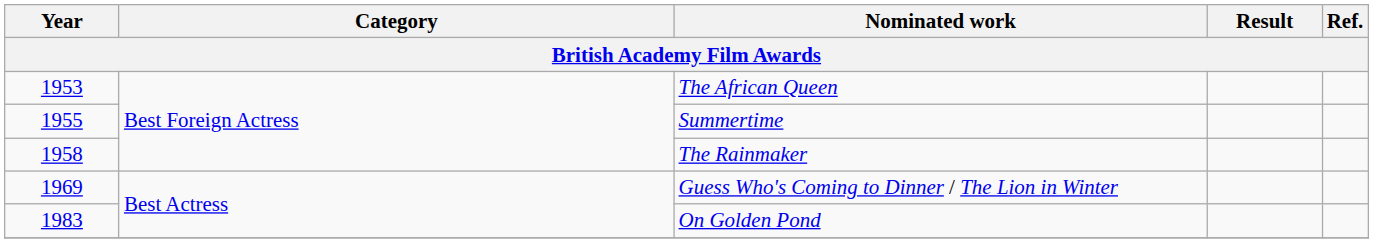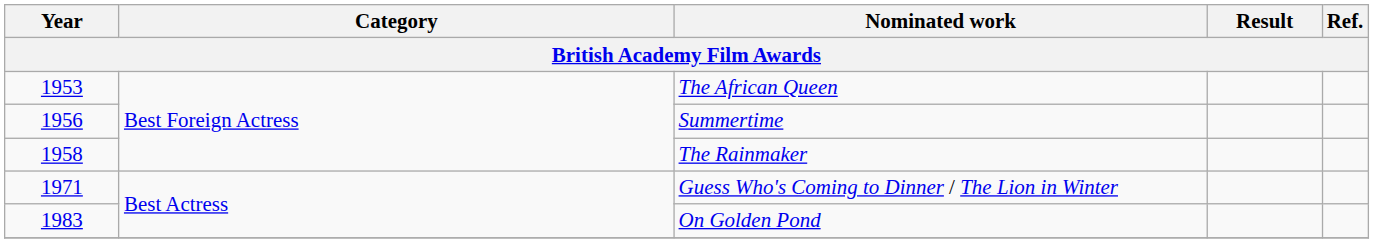 <table class=wikitable>
 <tr>
 <th scope="col" style="width:5em;">Year</th>
 <th scope="col" style="width:26em;">Category</th>
 <th scope="col" style="width:25em;">Nominated work</th>
 <th scope="col" style="width:5em;">Result</th>
 <th>Ref.</th>
 </tr>
 <tr>
 <th colspan=5><a href='#'>British Academy Film Awards</a></th>
 </tr>
 <tr>
 <td style="text-align:center;"><a href='#'>1953</a></td>
 <td rowspan="3"><a href='#'>Best Foreign Actress</a></td>
 <td><em><a href='#'>The African Queen</a></em></td>
 <td></td>
 <td style="text-align:center;"></td>
 </tr>
 <tr>
-<td style="text-align:center;"><a href='#'>1955</a></td>
+<td style="text-align:center;"><a href='#'>1956</a></td>
 <td><em><a href='#'>Summertime</a></em></td>
 <td></td>
 <td style="text-align:center;"></td>
 </tr>
 <tr>
 <td style="text-align:center;"><a href='#'>1958</a></td>
 <td><em><a href='#'>The Rainmaker</a></em></td>
 <td></td>
 <td style="text-align:center;"></td>
 </tr>
 <tr>
-<td style="text-align:center;"><a href='#'>1969</a></td>
+<td style="text-align:center;"><a href='#'>1971</a></td>
 <td rowspan="2"><a href='#'>Best Actress</a></td>
 <td><em><a href='#'>Guess Who's Coming to Dinner</a></em> / <em><a href='#'>The Lion in Winter</a></em></td>
 <td></td>
 <td style="text-align:center;"></td>
 </tr>
 <tr>
 <td style="text-align:center;"><a href='#'>1983</a></td>
 <td><em><a href='#'>On Golden Pond</a></em></td>
 <td></td>
 <td style="text-align:center;"></td>
 </tr>
 <tr>
 </tr>
 </table>
